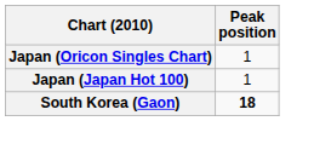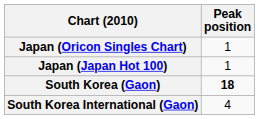 <table class="wikitable sortable plainrowheaders" style="text-align:center">
 <tr>
 <th scope="col">Chart (2010)</th>
 <th scope="col">Peak<br> position</th>
 </tr>
 <tr>
 <th scope="row">Japan (<a href='#'>Oricon Singles Chart</a>)</th>
 <td>1</td>
 </tr>
 <tr>
 <th scope="row">Japan (<a href='#'>Japan Hot 100</a>)</th>
 <td>1</td>
 </tr>
 <tr>
 <th scope="row">South Korea (<a href='#'>Gaon</a>)</th>
 <td><strong>18</strong></td>
 </tr>
+<tr>
+<th scope="row">South Korea International (<a href='#'>Gaon</a>)</th>
+<td>4</td>
+</tr>
 </table>
